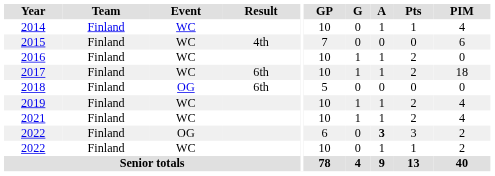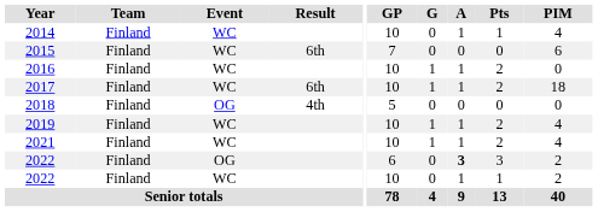 <table border="0" cellpadding="1" cellspacing="0" ID="Table3" style="text-align:center; width:40em">
 <tr ALIGN="center" bgcolor="#e0e0e0">
 <th>Year</th>
 <th>Team</th>
 <th>Event</th>
 <th>Result</th>
 <th rowspan="99" bgcolor="#ffffff"></th>
 <th>GP</th>
 <th>G</th>
 <th>A</th>
 <th>Pts</th>
 <th>PIM</th>
 </tr>
 <tr>
 <td><a href='#'>2014</a></td>
 <td><a href='#'>Finland</a></td>
 <td><a href='#'>WC</a></td>
 <td></td>
 <td>10</td>
 <td>0</td>
 <td>1</td>
 <td>1</td>
 <td>4</td>
 </tr>
 <tr bgcolor="#f0f0f0">
 <td><a href='#'>2015</a></td>
 <td>Finland</td>
 <td>WC</td>
-<td>4th</td>
+<td>6th</td>
 <td>7</td>
 <td>0</td>
 <td>0</td>
 <td>0</td>
 <td>6</td>
 </tr>
 <tr>
 <td><a href='#'>2016</a></td>
 <td>Finland</td>
 <td>WC</td>
 <td></td>
 <td>10</td>
 <td>1</td>
 <td>1</td>
 <td>2</td>
 <td>0</td>
 </tr>
 <tr bgcolor="#f0f0f0">
 <td><a href='#'>2017</a></td>
 <td>Finland</td>
 <td>WC</td>
 <td>6th</td>
 <td>10</td>
 <td>1</td>
 <td>1</td>
 <td>2</td>
 <td>18</td>
 </tr>
 <tr>
 <td><a href='#'>2018</a></td>
 <td>Finland</td>
 <td><a href='#'>OG</a></td>
-<td>6th</td>
+<td>4th</td>
 <td>5</td>
 <td>0</td>
 <td>0</td>
 <td>0</td>
 <td>0</td>
 </tr>
 <tr bgcolor="#f0f0f0">
 <td><a href='#'>2019</a></td>
 <td>Finland</td>
 <td>WC</td>
 <td></td>
 <td>10</td>
 <td>1</td>
 <td>1</td>
 <td>2</td>
 <td>4</td>
 </tr>
 <tr>
 <td><a href='#'>2021</a></td>
 <td>Finland</td>
 <td>WC</td>
 <td></td>
 <td>10</td>
 <td>1</td>
 <td>1</td>
 <td>2</td>
 <td>4</td>
 </tr>
 <tr bgcolor="#f0f0f0">
 <td><a href='#'>2022</a></td>
 <td>Finland</td>
 <td>OG</td>
 <td></td>
 <td>6</td>
 <td>0</td>
 <td><strong>3</strong></td>
 <td>3</td>
 <td>2</td>
 </tr>
 <tr>
 <td><a href='#'>2022</a></td>
 <td>Finland</td>
 <td>WC</td>
 <td></td>
 <td>10</td>
 <td>0</td>
 <td>1</td>
 <td>1</td>
 <td>2</td>
 </tr>
 <tr bgcolor="#e0e0e0">
 <th colspan="4">Senior totals</th>
 <th>78</th>
 <th>4</th>
 <th>9</th>
 <th>13</th>
 <th>40</th>
 </tr>
 </table>
